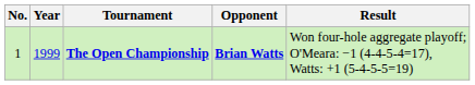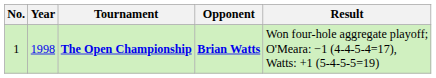 <table class="wikitable" style="font-size:95%;">
 <tr>
 <th>No.</th>
 <th>Year</th>
 <th>Tournament</th>
 <th>Opponent</th>
 <th>Result</th>
 </tr>
 <tr style="background:#D0F0C0;">
 <td align=center>1</td>
-<td><a href='#'>1999</a></td>
+<td><a href='#'>1998</a></td>
 <td><strong><a href='#'>The Open Championship</a></strong></td>
 <td><strong> <a href='#'>Brian Watts</a></strong></td>
 <td>Won four-hole aggregate playoff;<br>O'Meara: −1 (4-4-5-4=17),<br>Watts: +1 (5-4-5-5=19)</td>
 </tr>
 </table>
